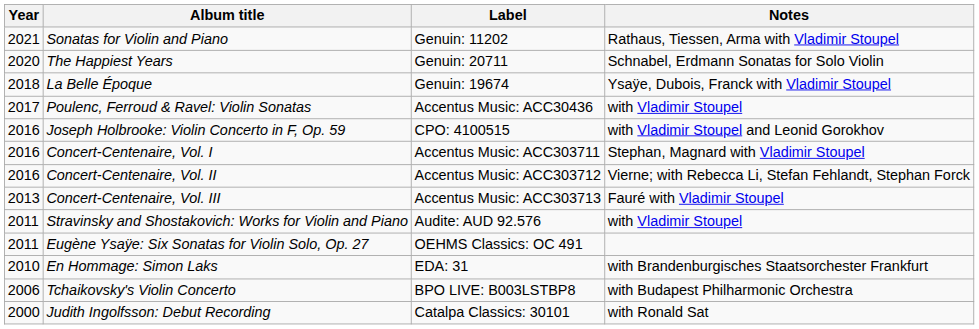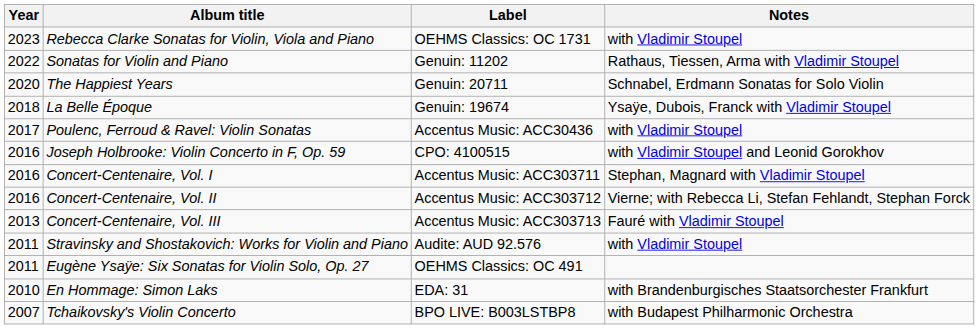 <table class="wikitable sortable">
 <tr>
 <th>Year</th>
 <th>Album title</th>
 <th>Label</th>
 <th>Notes</th>
 </tr>
 <tr>
-<td>2021</td>
+<td>2023</td>
+<td><em>Rebecca Clarke Sonatas for Violin, Viola and Piano</em></td>
+<td>OEHMS Classics: OC 1731</td>
+<td>with <a href='#'>Vladimir Stoupel</a></td>
+</tr>
+<tr>
+<td>2022</td>
 <td><em>Sonatas for Violin and Piano</em></td>
 <td>Genuin: 11202</td>
 <td>Rathaus, Tiessen, Arma with <a href='#'>Vladimir Stoupel</a></td>
 </tr>
 <tr>
 <td>2020</td>
 <td><em>The Happiest Years</em></td>
 <td>Genuin: 20711</td>
 <td>Schnabel, Erdmann Sonatas for Solo Violin</td>
 </tr>
 <tr>
 <td>2018</td>
 <td><em>La Belle Époque</em></td>
 <td>Genuin: 19674</td>
 <td>Ysaÿe, Dubois, Franck with <a href='#'>Vladimir Stoupel</a></td>
 </tr>
 <tr>
 <td>2017</td>
 <td><em>Poulenc, Ferroud & Ravel: Violin Sonatas</em></td>
 <td>Accentus Music: ACC30436</td>
 <td>with <a href='#'>Vladimir Stoupel</a></td>
 </tr>
 <tr>
 <td>2016</td>
 <td><em>Joseph Holbrooke: Violin Concerto in F, Op. 59</em></td>
 <td>CPO: 4100515</td>
 <td>with <a href='#'>Vladimir Stoupel</a> and Leonid Gorokhov</td>
 </tr>
 <tr>
 <td>2016</td>
 <td><em>Concert-Centenaire, Vol. I</em></td>
 <td>Accentus Music: ACC303711</td>
 <td>Stephan, Magnard with <a href='#'>Vladimir Stoupel</a></td>
 </tr>
 <tr>
 <td>2016</td>
 <td><em>Concert-Centenaire, Vol. II</em></td>
 <td>Accentus Music: ACC303712</td>
 <td>Vierne; with Rebecca Li, Stefan Fehlandt, Stephan Forck</td>
 </tr>
 <tr>
 <td>2013</td>
 <td><em>Concert-Centenaire, Vol. III</em></td>
 <td>Accentus Music: ACC303713</td>
 <td>Fauré with <a href='#'>Vladimir Stoupel</a></td>
 </tr>
 <tr>
 <td>2011</td>
 <td><em>Stravinsky and Shostakovich: Works for Violin and Piano</em></td>
 <td>Audite: AUD 92.576</td>
 <td>with <a href='#'>Vladimir Stoupel</a></td>
 </tr>
 <tr>
 <td>2011</td>
 <td><em>Eugène Ysaÿe: Six Sonatas for Violin Solo, Op. 27</em></td>
 <td>OEHMS Classics: OC 491</td>
 <td></td>
 </tr>
 <tr>
 <td>2010</td>
 <td><em>En Hommage: Simon Laks</em></td>
 <td>EDA: 31</td>
 <td>with Brandenburgisches Staatsorchester Frankfurt</td>
 </tr>
 <tr>
-<td>2006</td>
+<td>2007</td>
 <td><em>Tchaikovsky's Violin Concerto</em></td>
 <td>BPO LIVE: B003LSTBP8</td>
 <td>with Budapest Philharmonic Orchestra</td>
 </tr>
-<tr>
-<td>2000</td>
-<td><em>Judith Ingolfsson: Debut Recording</em></td>
-<td>Catalpa Classics: 30101</td>
-<td>with Ronald Sat</td>
-</tr>
 </table>
